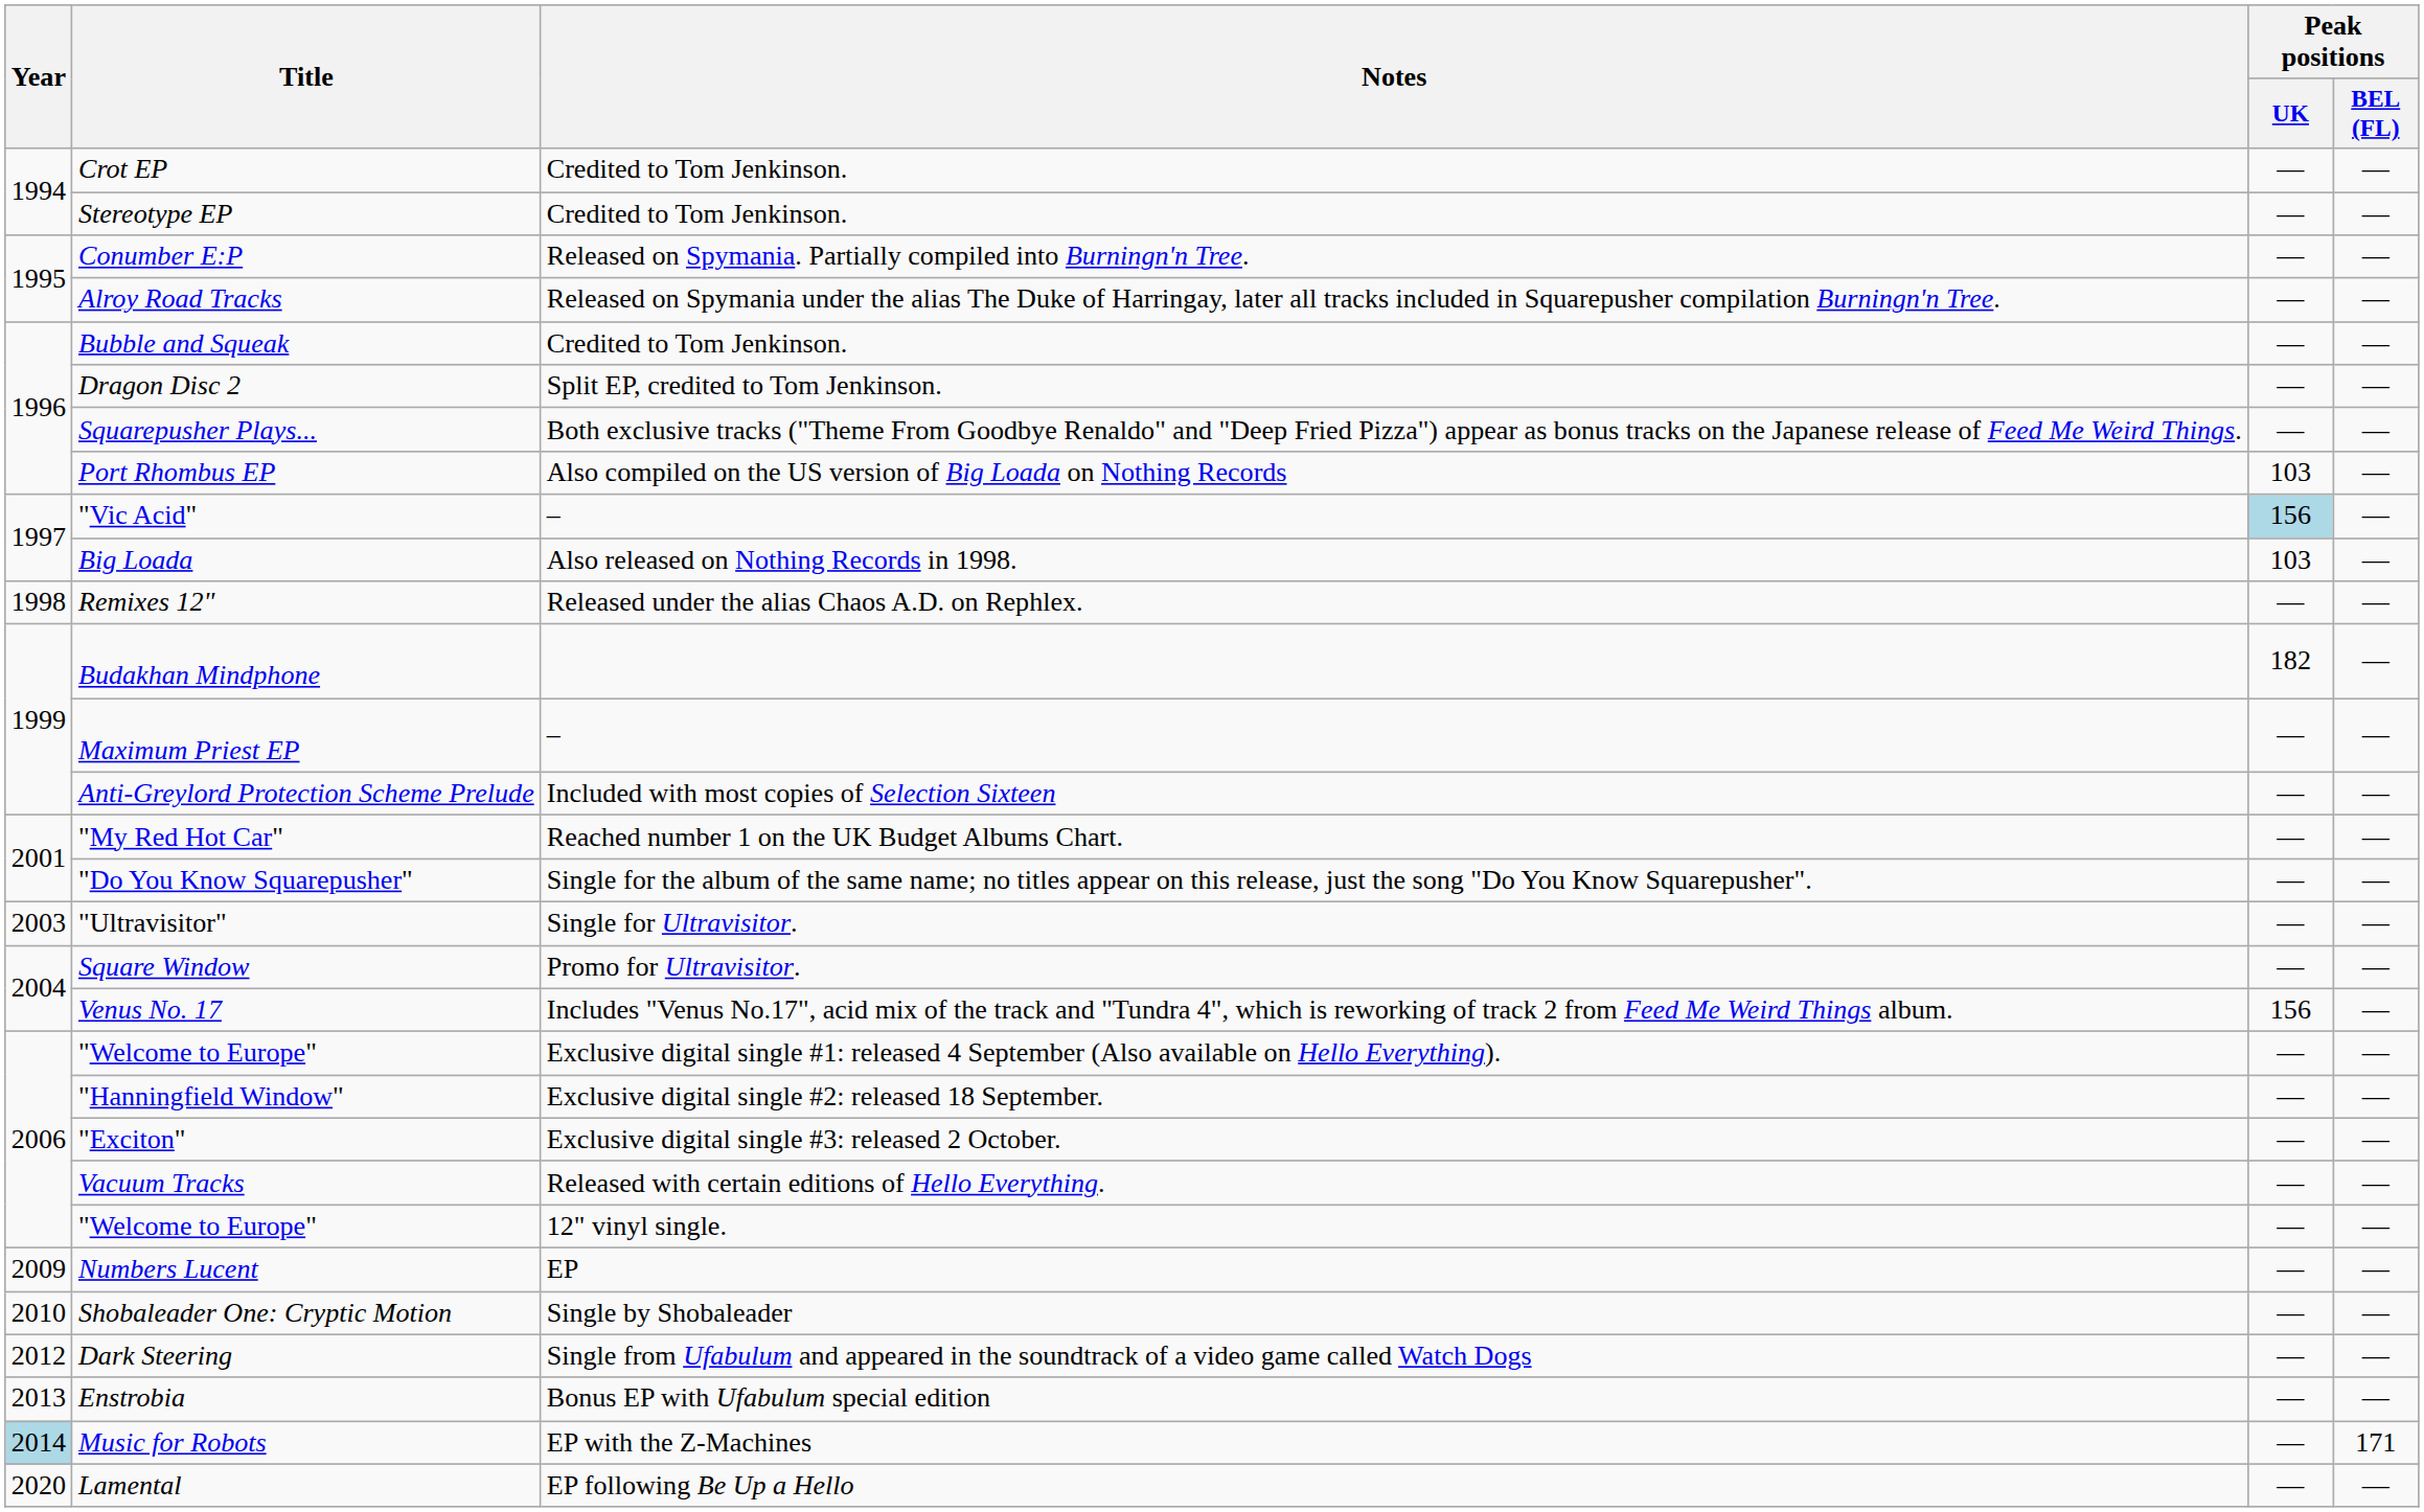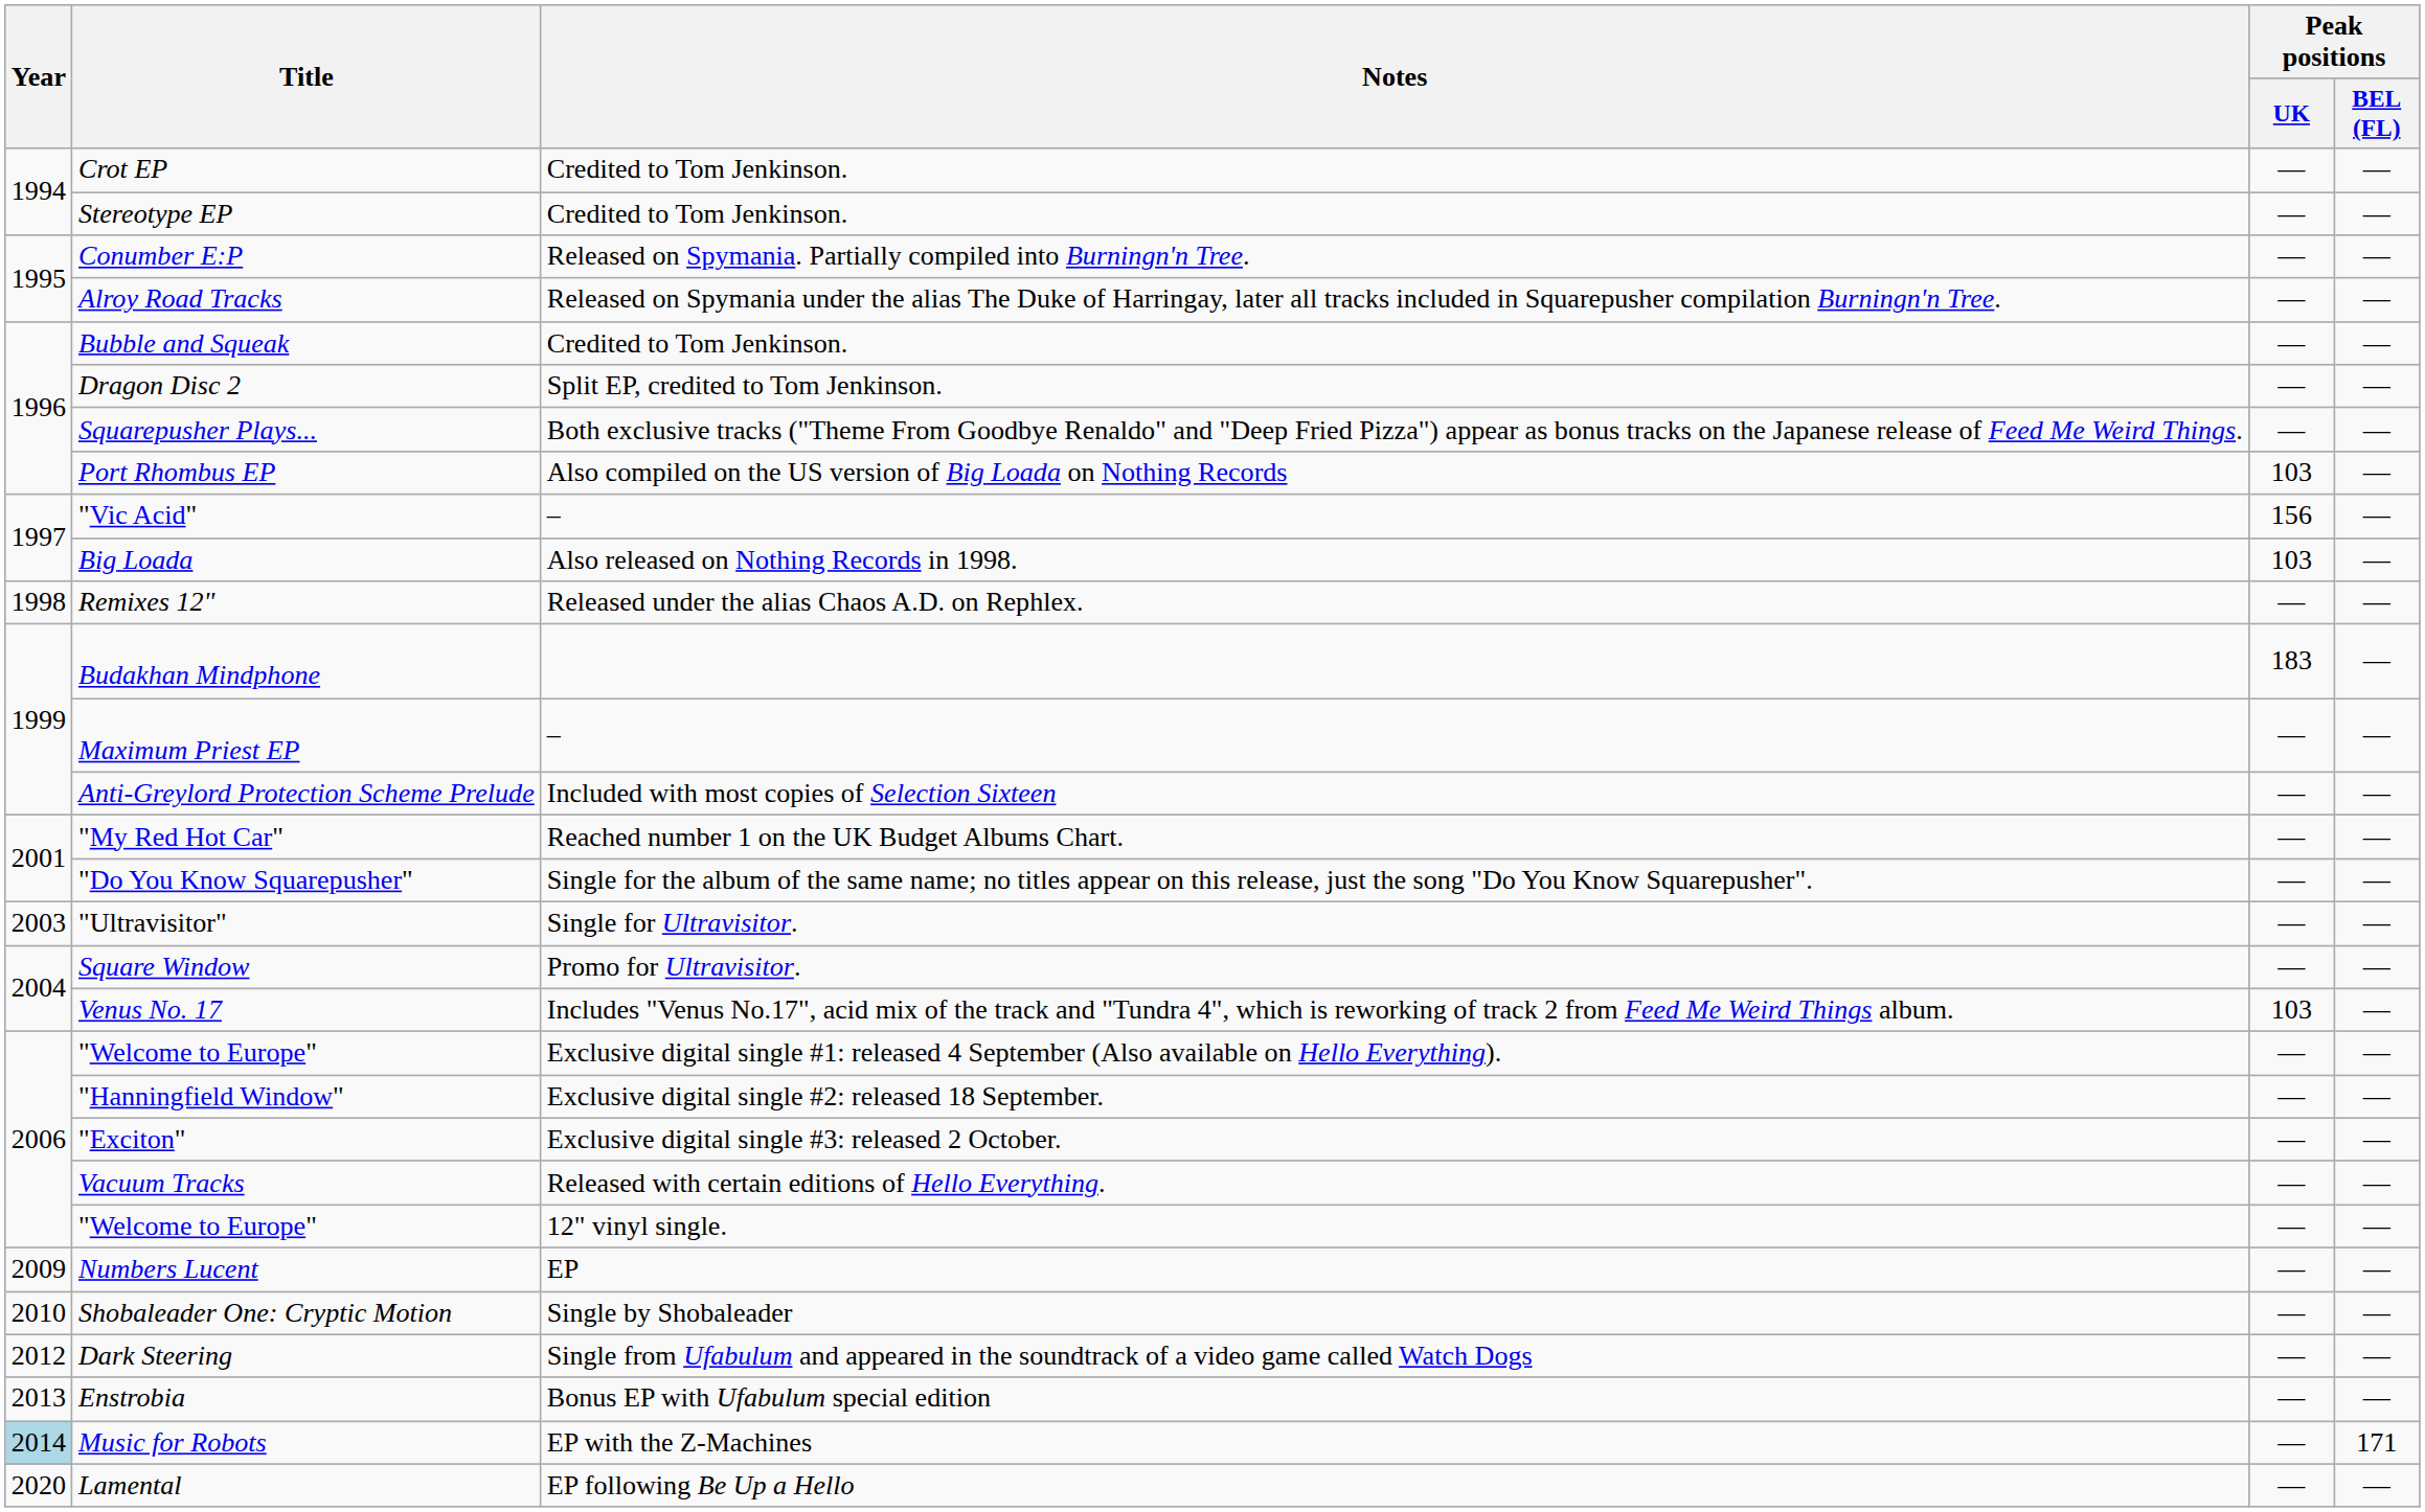 <table class="wikitable" style="text-align:center">
 <tr>
 <th style="text-align:center;" rowspan="2">Year</th>
 <th style="text-align:center;" rowspan="2">Title</th>
 <th style="text-align:center;" rowspan="2">Notes</th>
 <th style="text-align:center;" colspan="2">Peak positions</th>
 </tr>
 <tr>
 <th scope="col" style="width:3em;font-size:90%;"><a href='#'>UK</a><br></th>
 <th scope="col" style="width:3em;font-size:90%;"><a href='#'>BEL <br>(FL)</a><br></th>
 </tr>
 <tr>
 <td rowspan="2">1994</td>
 <td style="text-align:left;"><em>Crot EP</em></td>
 <td style="text-align:left;">Credited to Tom Jenkinson.</td>
 <td>—</td>
 <td>—</td>
 </tr>
 <tr>
 <td style="text-align:left;"><em>Stereotype EP</em></td>
 <td style="text-align:left;">Credited to Tom Jenkinson.</td>
 <td>—</td>
 <td>—</td>
 </tr>
 <tr>
 <td rowspan="2">1995</td>
 <td style="text-align:left;"><em><a href='#'>Conumber E:P</a></em></td>
 <td style="text-align:left;">Released on <a href='#'>Spymania</a>. Partially compiled into <em><a href='#'>Burningn'n Tree</a></em>.</td>
 <td>—</td>
 <td>—</td>
 </tr>
 <tr>
 <td style="text-align:left;"><em><a href='#'>Alroy Road Tracks</a></em></td>
 <td style="text-align:left;">Released on Spymania under the alias The Duke of Harringay, later all tracks included in Squarepusher compilation <em><a href='#'>Burningn'n Tree</a></em>.</td>
 <td>—</td>
 <td>—</td>
 </tr>
 <tr>
 <td rowspan="4">1996</td>
 <td style="text-align:left;"><em><a href='#'>Bubble and Squeak</a></em></td>
 <td style="text-align:left;">Credited to Tom Jenkinson.</td>
 <td>—</td>
 <td>—</td>
 </tr>
 <tr>
 <td style="text-align:left;"><em>Dragon Disc 2</em></td>
 <td style="text-align:left;">Split EP, credited to Tom Jenkinson.</td>
 <td>—</td>
 <td>—</td>
 </tr>
 <tr>
 <td style="text-align:left;"><em><a href='#'>Squarepusher Plays...</a></em></td>
 <td style="text-align:left;">Both exclusive tracks ("Theme From Goodbye Renaldo" and "Deep Fried Pizza") appear as bonus tracks on the Japanese release of <em><a href='#'>Feed Me Weird Things</a></em>.</td>
 <td>—</td>
 <td>—</td>
 </tr>
 <tr>
 <td style="text-align:left;"><em><a href='#'>Port Rhombus EP</a></em></td>
 <td style="text-align:left;">Also compiled on the US version of <em><a href='#'>Big Loada</a></em> on <a href='#'>Nothing Records</a></td>
 <td>103</td>
 <td>—</td>
 </tr>
 <tr>
 <td rowspan="2">1997</td>
 <td style="text-align:left;">"<a href='#'>Vic Acid</a>"</td>
 <td style="text-align:left;">–</td>
-<td style="background: lightblue;">156</td>
+<td>156</td>
 <td>—</td>
 </tr>
 <tr>
 <td style="text-align:left;"><em><a href='#'>Big Loada</a></em></td>
 <td style="text-align:left;">Also released on <a href='#'>Nothing Records</a> in 1998.</td>
 <td>103</td>
 <td>—</td>
 </tr>
 <tr>
 <td>1998</td>
 <td style="text-align:left;"><em>Remixes 12"</em></td>
 <td style="text-align:left;">Released under the alias Chaos A.D. on Rephlex.</td>
 <td>—</td>
 <td>—</td>
 </tr>
 <tr>
 <td rowspan="3">1999</td>
 <td style="text-align:left;"><br><em><a href='#'>Budakhan Mindphone</a></em></td>
 <td style="text-align:left;"></td>
-<td>182</td>
+<td>183</td>
 <td>—</td>
 </tr>
 <tr>
 <td style="text-align:left;"><br><em><a href='#'>Maximum Priest EP</a></em></td>
 <td style="text-align:left;">–</td>
 <td>—</td>
 <td>—</td>
 </tr>
 <tr>
 <td style="text-align:left;"><em><a href='#'>Anti-Greylord Protection Scheme Prelude</a></em></td>
 <td style="text-align:left;">Included with most copies of <em><a href='#'>Selection Sixteen</a></em></td>
 <td>—</td>
 <td>—</td>
 </tr>
 <tr>
 <td rowspan="2">2001</td>
 <td style="text-align:left;">"<a href='#'>My Red Hot Car</a>"</td>
 <td style="text-align:left;">Reached number 1 on the UK Budget Albums Chart.</td>
 <td>—</td>
 <td>—</td>
 </tr>
 <tr>
 <td style="text-align:left;">"<a href='#'>Do You Know Squarepusher</a>"</td>
 <td style="text-align:left;">Single for the album of the same name; no titles appear on this release, just the song "Do You Know Squarepusher".</td>
 <td>—</td>
 <td>—</td>
 </tr>
 <tr>
 <td>2003</td>
 <td style="text-align:left;">"Ultravisitor"</td>
 <td style="text-align:left;">Single for <em><a href='#'>Ultravisitor</a></em>.</td>
 <td>—</td>
 <td>—</td>
 </tr>
 <tr>
 <td rowspan="2">2004</td>
 <td style="text-align:left;"><em><a href='#'>Square Window</a></em></td>
 <td style="text-align:left;">Promo for <em><a href='#'>Ultravisitor</a></em>.</td>
 <td>—</td>
 <td>—</td>
 </tr>
 <tr>
 <td style="text-align:left;"><em><a href='#'>Venus No. 17</a></em></td>
 <td style="text-align:left;">Includes "Venus No.17", acid mix of the track and "Tundra 4", which is reworking of track 2 from <em><a href='#'>Feed Me Weird Things</a></em> album.</td>
-<td>156</td>
+<td>103</td>
 <td>—</td>
 </tr>
 <tr>
 <td rowspan="5">2006</td>
 <td style="text-align:left;">"<a href='#'>Welcome to Europe</a>"</td>
 <td style="text-align:left;">Exclusive digital single #1: released 4 September (Also available on <em><a href='#'>Hello Everything</a></em>).</td>
 <td>—</td>
 <td>—</td>
 </tr>
 <tr>
 <td style="text-align:left;">"<a href='#'>Hanningfield Window</a>"</td>
 <td style="text-align:left;">Exclusive digital single #2: released 18 September.</td>
 <td>—</td>
 <td>—</td>
 </tr>
 <tr>
 <td style="text-align:left;">"<a href='#'>Exciton</a>"</td>
 <td style="text-align:left;">Exclusive digital single #3: released 2 October.</td>
 <td>—</td>
 <td>—</td>
 </tr>
 <tr>
 <td style="text-align:left;"><em><a href='#'>Vacuum Tracks</a></em></td>
 <td style="text-align:left;">Released with certain editions of <em><a href='#'>Hello Everything</a></em>.</td>
 <td>—</td>
 <td>—</td>
 </tr>
 <tr>
 <td style="text-align:left;">"<a href='#'>Welcome to Europe</a>"</td>
 <td style="text-align:left;">12" vinyl single.</td>
 <td>—</td>
 <td>—</td>
 </tr>
 <tr>
 <td>2009</td>
 <td style="text-align:left;"><em><a href='#'>Numbers Lucent</a></em></td>
 <td style="text-align:left;">EP</td>
 <td>—</td>
 <td>—</td>
 </tr>
 <tr>
 <td>2010</td>
 <td style="text-align:left;"><em>Shobaleader One: Cryptic Motion</em></td>
 <td style="text-align:left;">Single by Shobaleader</td>
 <td>—</td>
 <td>—</td>
 </tr>
 <tr>
 <td>2012</td>
 <td style="text-align:left;"><em>Dark Steering</em></td>
 <td style="text-align:left;">Single from <em><a href='#'>Ufabulum</a></em> and appeared in the soundtrack of a video game called <a href='#'>Watch Dogs</a></td>
 <td>—</td>
 <td>—</td>
 </tr>
 <tr>
 <td>2013</td>
 <td style="text-align:left;"><em>Enstrobia</em></td>
 <td style="text-align:left;">Bonus EP with <em>Ufabulum</em> special edition</td>
 <td>—</td>
 <td>—</td>
 </tr>
 <tr>
 <td style="background: lightblue;">2014</td>
 <td style="text-align:left;"><em><a href='#'>Music for Robots</a></em></td>
 <td style="text-align:left;">EP with the Z-Machines</td>
 <td>—</td>
 <td>171</td>
 </tr>
 <tr>
 <td>2020</td>
 <td style="text-align:left;"><em>Lamental</em></td>
 <td style="text-align:left;">EP following <em>Be Up a Hello</em></td>
 <td>—</td>
 <td>—</td>
 </tr>
 </table>
